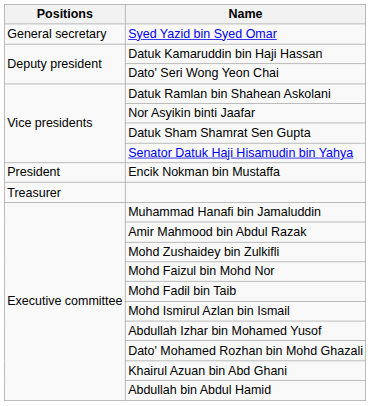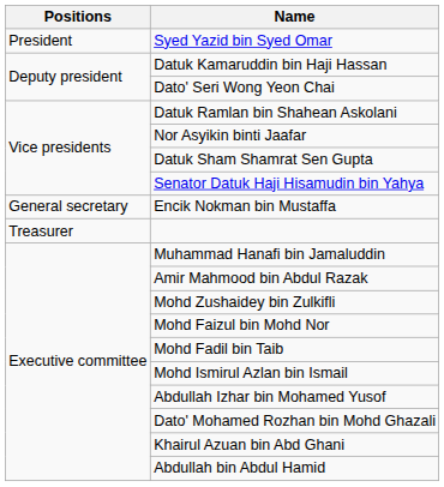 <table class="wikitable">
 <tr>
 <th>Positions</th>
 <th>Name</th>
 </tr>
 <tr>
-<td>General secretary</td>
+<td>President</td>
 <td> <a href='#'>Syed Yazid bin Syed Omar</a></td>
 </tr>
 <tr>
 <td rowspan=2>Deputy president</td>
 <td> Datuk Kamaruddin bin Haji Hassan</td>
 </tr>
 <tr>
 <td> Dato' Seri Wong Yeon Chai</td>
 </tr>
 <tr>
 <td rowspan=4>Vice presidents</td>
 <td> Datuk Ramlan bin Shahean Askolani</td>
 </tr>
 <tr>
 <td> Nor Asyikin binti Jaafar</td>
 </tr>
 <tr>
 <td> Datuk Sham Shamrat Sen Gupta</td>
 </tr>
 <tr>
 <td> <a href='#'>Senator Datuk Haji Hisamudin bin Yahya</a></td>
 </tr>
 <tr>
-<td>President</td>
+<td>General secretary</td>
 <td> Encik Nokman bin Mustaffa</td>
 </tr>
 <tr>
 <td>Treasurer</td>
 <td></td>
 </tr>
 <tr>
 <td rowspan=10>Executive committee</td>
 <td>  Muhammad Hanafi bin Jamaluddin</td>
 </tr>
 <tr>
 <td> Amir Mahmood bin Abdul Razak</td>
 </tr>
 <tr>
 <td> Mohd Zushaidey bin Zulkifli</td>
 </tr>
 <tr>
 <td> Mohd Faizul bin Mohd Nor</td>
 </tr>
 <tr>
 <td> Mohd Fadil bin Taib</td>
 </tr>
 <tr>
 <td> Mohd Ismirul Azlan bin Ismail</td>
 </tr>
 <tr>
 <td> Abdullah Izhar bin Mohamed Yusof</td>
 </tr>
 <tr>
 <td> Dato' Mohamed Rozhan bin Mohd Ghazali</td>
 </tr>
 <tr>
 <td> Khairul Azuan bin Abd Ghani</td>
 </tr>
 <tr>
 <td> Abdullah bin Abdul Hamid</td>
 </tr>
 </table>
